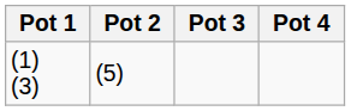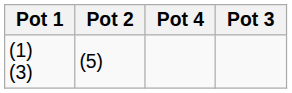 <table class="wikitable">
 <tr>
 <th width=20%>Pot 1</th>
 <th width=20%>Pot 2</th>
+<th width=20%>Pot 4</th>
 <th width=20%>Pot 3</th>
-<th width=20%>Pot 4</th>
 </tr>
 <tr>
 <td>(1)<br>(3)</td>
 <td>(5)<br></td>
 <td><br></td>
 <td><br></td>
 </tr>
 </table>
